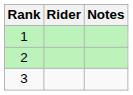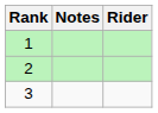 <table class="wikitable sortable"  style="text-align:center">
 <tr>
 <th>Rank</th>
+<th>Notes</th>
 <th>Rider</th>
-<th>Notes</th>
 </tr>
 <tr bgcolor=#bbf3bb>
 <td>1</td>
+<td></td>
 <td align="left"></td>
-<td></td>
 </tr>
 <tr bgcolor=#bbf3bb>
 <td>2</td>
+<td></td>
 <td align="left"></td>
-<td></td>
 </tr>
 <tr>
 <td>3</td>
+<td></td>
 <td align="left"></td>
-<td></td>
 </tr>
 </table>
